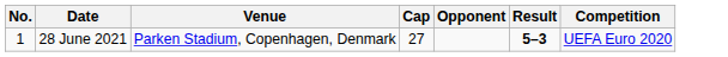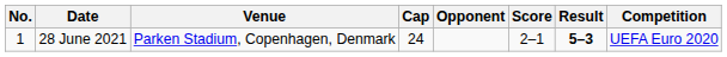 <table class="wikitable">
 <tr>
 <th scope="col">No.</th>
 <th scope="col">Date</th>
 <th scope="col">Venue</th>
 <th scope="col">Cap</th>
 <th scope="col">Opponent</th>
+<th scope="col">Score</th>
 <th scope="col">Result</th>
 <th scope="col">Competition</th>
 </tr>
 <tr>
 <td align="center">1</td>
 <td>28 June 2021</td>
 <td><a href='#'>Parken Stadium</a>, Copenhagen, Denmark</td>
-<td align="center">27</td>
+<td align="center">24</td>
 <td></td>
+<td align="center">2–1</td>
 <td align="center"><strong>5–3 </strong></td>
 <td><a href='#'>UEFA Euro 2020</a></td>
 </tr>
 </table>
